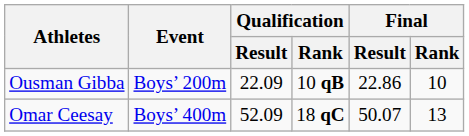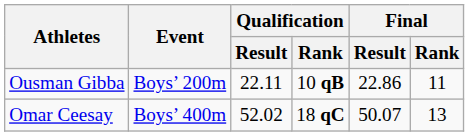 <table class="wikitable" border="1" style="font-size:90%">
 <tr>
 <th rowspan=2>Athletes</th>
 <th rowspan=2>Event</th>
 <th colspan=2>Qualification</th>
 <th colspan=2>Final</th>
 </tr>
 <tr>
 <th>Result</th>
 <th>Rank</th>
 <th>Result</th>
 <th>Rank</th>
 </tr>
 <tr>
 <td><a href='#'>Ousman Gibba</a></td>
 <td><a href='#'>Boys’ 200m</a></td>
-<td align=center>22.09</td>
+<td align=center>22.11</td>
 <td align=center>10 <strong>qB</strong></td>
 <td align=center>22.86</td>
-<td align=center>10</td>
+<td align=center>11</td>
 </tr>
 <tr>
 <td><a href='#'>Omar Ceesay</a></td>
 <td><a href='#'>Boys’ 400m</a></td>
-<td align=center>52.09</td>
+<td align=center>52.02</td>
 <td align=center>18 <strong>qC</strong></td>
 <td align=center>50.07</td>
 <td align=center>13</td>
 </tr>
 </table>
